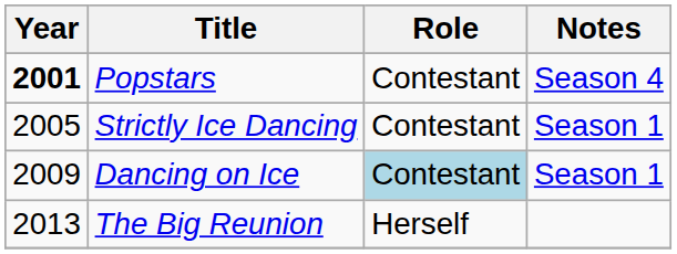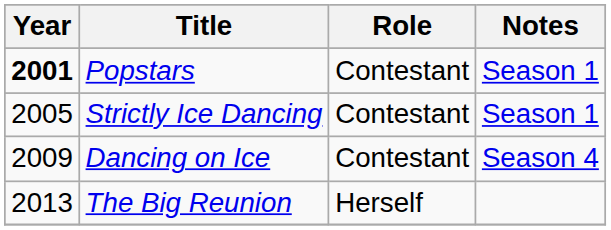 <table class="wikitable">
 <tr>
 <th>Year</th>
 <th>Title</th>
 <th>Role</th>
 <th class="unsortable">Notes</th>
 </tr>
 <tr>
 <td><strong>2001</strong></td>
 <td><em><a href='#'>Popstars</a></em></td>
 <td>Contestant</td>
-<td><a href='#'>Season 4</a></td>
+<td><a href='#'>Season 1</a></td>
 </tr>
 <tr>
 <td>2005</td>
 <td><em><a href='#'>Strictly Ice Dancing</a></em></td>
 <td>Contestant</td>
 <td><a href='#'>Season 1</a></td>
 </tr>
 <tr>
 <td>2009</td>
 <td><em><a href='#'>Dancing on Ice</a></em></td>
-<td style="background: lightblue;">Contestant</td>
-<td><a href='#'>Season 1</a></td>
+<td>Contestant</td>
+<td><a href='#'>Season 4</a></td>
 </tr>
 <tr>
 <td>2013</td>
 <td><em><a href='#'>The Big Reunion</a></em></td>
 <td>Herself</td>
 <td></td>
 </tr>
 <tr>
 </tr>
 </table>
